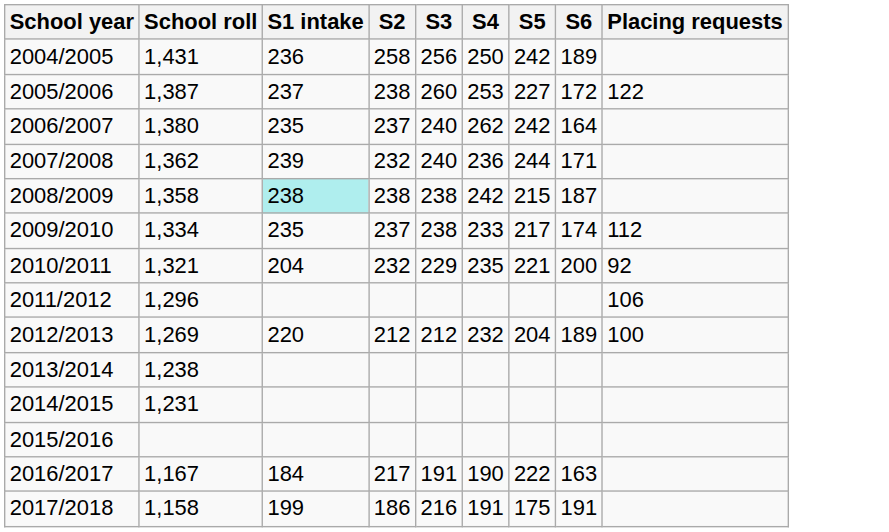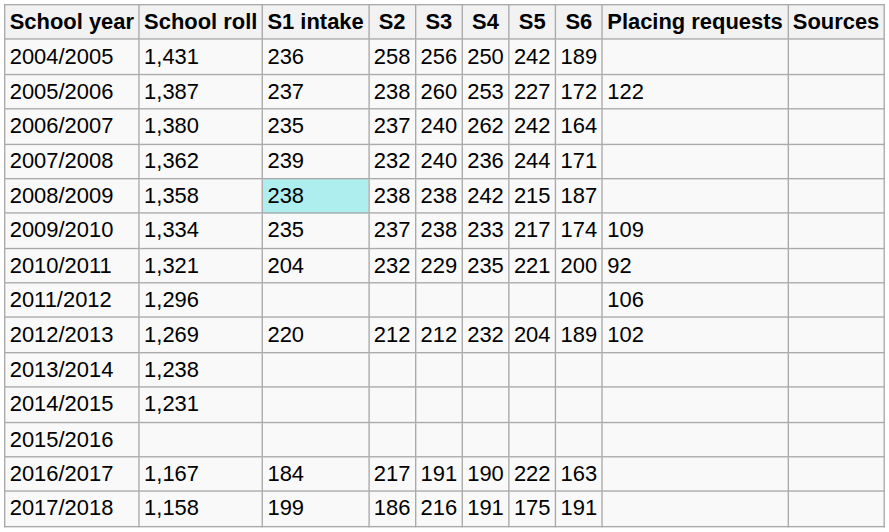 <table class="wikitable sortable">
 <tr>
 <th>School year</th>
 <th>School roll</th>
 <th>S1 intake</th>
 <th>S2</th>
 <th>S3</th>
 <th>S4</th>
 <th>S5</th>
 <th>S6</th>
 <th>Placing requests</th>
+<th>Sources</th>
 </tr>
 <tr>
 <td>2004/2005</td>
 <td>1,431</td>
 <td>236</td>
 <td>258</td>
 <td>256</td>
 <td>250</td>
 <td>242</td>
 <td>189</td>
+<td></td>
 <td></td>
 </tr>
 <tr>
 <td>2005/2006</td>
 <td>1,387</td>
 <td>237</td>
 <td>238</td>
 <td>260</td>
 <td>253</td>
 <td>227</td>
 <td>172</td>
 <td>122</td>
+<td></td>
 </tr>
 <tr>
 <td>2006/2007</td>
 <td>1,380</td>
 <td>235</td>
 <td>237</td>
 <td>240</td>
 <td>262</td>
 <td>242</td>
 <td>164</td>
+<td></td>
 <td></td>
 </tr>
 <tr>
 <td>2007/2008</td>
 <td>1,362</td>
 <td>239</td>
 <td>232</td>
 <td>240</td>
 <td>236</td>
 <td>244</td>
 <td>171</td>
 <td></td>
+<td></td>
 </tr>
 <tr>
 <td>2008/2009</td>
 <td>1,358</td>
 <td style="background: paleturquoise;">238</td>
 <td>238</td>
 <td>238</td>
 <td>242</td>
 <td>215</td>
 <td>187</td>
 <td></td>
+<td></td>
 </tr>
 <tr>
 <td>2009/2010</td>
 <td>1,334</td>
 <td>235</td>
 <td>237</td>
 <td>238</td>
 <td>233</td>
 <td>217</td>
 <td>174</td>
-<td>112</td>
+<td>109</td>
+<td></td>
 </tr>
 <tr>
 <td>2010/2011</td>
 <td>1,321</td>
 <td>204</td>
 <td>232</td>
 <td>229</td>
 <td>235</td>
 <td>221</td>
 <td>200</td>
 <td>92</td>
+<td></td>
 </tr>
 <tr>
 <td>2011/2012</td>
 <td>1,296</td>
 <td></td>
 <td></td>
 <td></td>
 <td></td>
 <td></td>
 <td></td>
 <td>106</td>
+<td></td>
 </tr>
 <tr>
 <td>2012/2013</td>
 <td>1,269</td>
 <td>220</td>
 <td>212</td>
 <td>212</td>
 <td>232</td>
 <td>204</td>
 <td>189</td>
-<td>100</td>
+<td>102</td>
+<td></td>
 </tr>
 <tr>
 <td>2013/2014</td>
 <td>1,238</td>
 <td></td>
 <td></td>
 <td></td>
 <td></td>
 <td></td>
 <td></td>
 <td></td>
+<td><br></td>
 </tr>
 <tr>
 <td>2014/2015</td>
 <td>1,231</td>
 <td></td>
 <td></td>
 <td></td>
 <td></td>
 <td></td>
 <td></td>
 <td></td>
+<td></td>
 </tr>
 <tr>
 <td>2015/2016</td>
+<td></td>
 <td></td>
 <td></td>
 <td></td>
 <td></td>
 <td></td>
 <td></td>
 <td></td>
 <td></td>
 </tr>
 <tr>
 <td>2016/2017</td>
 <td>1,167</td>
 <td>184</td>
 <td>217</td>
 <td>191</td>
 <td>190</td>
 <td>222</td>
 <td>163</td>
 <td></td>
+<td></td>
 </tr>
 <tr>
 <td>2017/2018</td>
 <td>1,158</td>
 <td>199</td>
 <td>186</td>
 <td>216</td>
 <td>191</td>
 <td>175</td>
 <td>191</td>
 <td></td>
+<td></td>
 </tr>
 </table>
